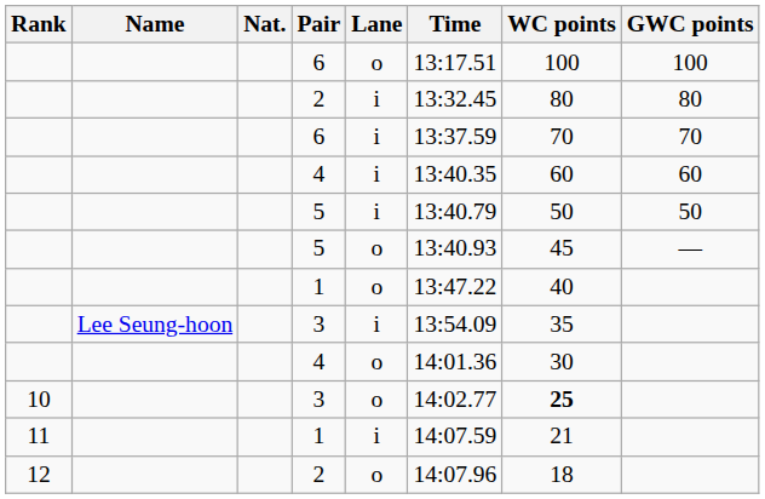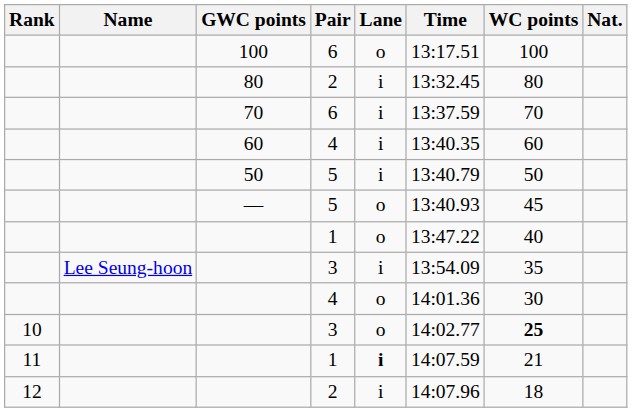 <table class="wikitable sortable" style="text-align:center">
 <tr>
 <th>Rank</th>
 <th>Name</th>
-<th>Nat.</th>
+<th>GWC points</th>
 <th>Pair</th>
 <th>Lane</th>
 <th>Time</th>
 <th>WC points</th>
-<th>GWC points</th>
+<th>Nat.</th>
 </tr>
 <tr>
 <td></td>
 <td align=left></td>
-<td></td>
+<td>100</td>
 <td>6</td>
 <td>o</td>
 <td>13:17.51</td>
 <td>100</td>
-<td>100</td>
+<td></td>
 </tr>
 <tr>
 <td></td>
 <td align=left></td>
-<td></td>
+<td>80</td>
 <td>2</td>
 <td>i</td>
 <td>13:32.45</td>
 <td>80</td>
-<td>80</td>
+<td></td>
 </tr>
 <tr>
 <td></td>
 <td align=left></td>
-<td></td>
+<td>70</td>
 <td>6</td>
 <td>i</td>
 <td>13:37.59</td>
 <td>70</td>
-<td>70</td>
+<td></td>
 </tr>
 <tr>
 <td></td>
 <td align=left></td>
-<td></td>
+<td>60</td>
 <td>4</td>
 <td>i</td>
 <td>13:40.35</td>
 <td>60</td>
-<td>60</td>
+<td></td>
 </tr>
 <tr>
 <td></td>
 <td align=left></td>
-<td></td>
+<td>50</td>
 <td>5</td>
 <td>i</td>
 <td>13:40.79</td>
 <td>50</td>
-<td>50</td>
+<td></td>
 </tr>
 <tr>
 <td></td>
 <td align=left></td>
-<td></td>
+<td>—</td>
 <td>5</td>
 <td>o</td>
 <td>13:40.93</td>
 <td>45</td>
-<td>—</td>
+<td></td>
 </tr>
 <tr>
 <td></td>
 <td align=left></td>
 <td></td>
 <td>1</td>
 <td>o</td>
 <td>13:47.22</td>
 <td>40</td>
 <td></td>
 </tr>
 <tr>
 <td></td>
 <td align=left><a href='#'>Lee Seung-hoon</a></td>
 <td></td>
 <td>3</td>
 <td>i</td>
 <td>13:54.09</td>
 <td>35</td>
 <td></td>
 </tr>
 <tr>
 <td></td>
 <td align=left></td>
 <td></td>
 <td>4</td>
 <td>o</td>
 <td>14:01.36</td>
 <td>30</td>
 <td></td>
 </tr>
 <tr>
 <td>10</td>
 <td align=left></td>
 <td></td>
 <td>3</td>
 <td>o</td>
 <td>14:02.77</td>
 <td><strong>25</strong></td>
 <td></td>
 </tr>
 <tr>
 <td>11</td>
 <td align=left></td>
 <td></td>
 <td>1</td>
-<td>i</td>
+<td><strong>i</strong></td>
 <td>14:07.59</td>
 <td>21</td>
 <td></td>
 </tr>
 <tr>
 <td>12</td>
 <td align=left></td>
 <td></td>
 <td>2</td>
-<td>o</td>
+<td>i</td>
 <td>14:07.96</td>
 <td>18</td>
 <td></td>
 </tr>
 </table>
